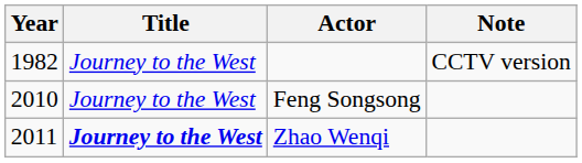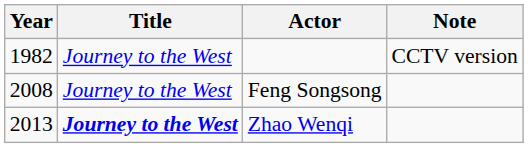 <table class="wikitable">
 <tr>
 <th>Year</th>
 <th>Title</th>
 <th>Actor</th>
 <th>Note</th>
 </tr>
 <tr>
 <td>1982</td>
 <td><em><a href='#'>Journey to the West</a></em></td>
 <td></td>
 <td>CCTV version</td>
 </tr>
 <tr>
-<td>2010</td>
+<td>2008</td>
 <td><em><a href='#'>Journey to the West</a></em></td>
 <td>Feng Songsong</td>
 <td></td>
 </tr>
 <tr>
-<td>2011</td>
+<td>2013</td>
 <td><strong><em><a href='#'>Journey to the West</a></em></strong></td>
 <td><a href='#'>Zhao Wenqi</a></td>
 <td></td>
 </tr>
 </table>
